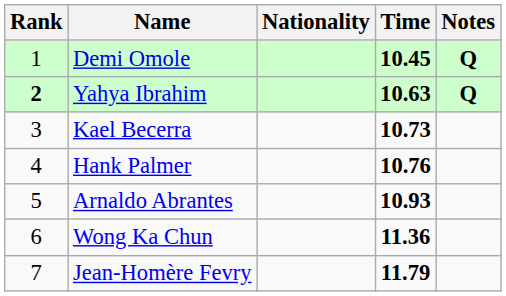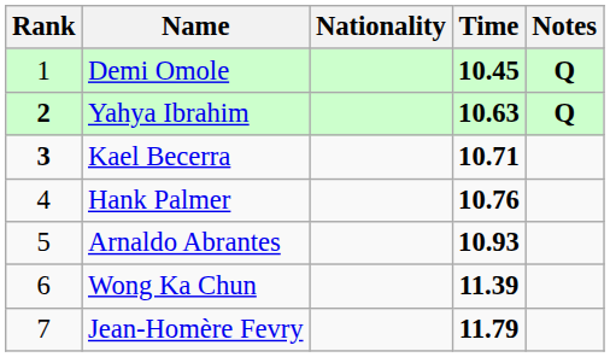 <table class="wikitable sortable" style="text-align:center">
 <tr>
 <th>Rank</th>
 <th>Name</th>
 <th>Nationality</th>
 <th>Time</th>
 <th>Notes</th>
 </tr>
 <tr bgcolor=ccffcc>
 <td>1</td>
 <td align=left><a href='#'>Demi Omole</a></td>
 <td align=left></td>
 <td><strong>10.45</strong></td>
 <td><strong>Q</strong></td>
 </tr>
 <tr bgcolor=ccffcc>
 <td><strong>2</strong></td>
 <td align=left><a href='#'>Yahya Ibrahim</a></td>
 <td align=left></td>
 <td><strong>10.63</strong></td>
 <td><strong>Q</strong></td>
 </tr>
 <tr>
-<td>3</td>
+<td><strong>3</strong></td>
 <td align=left><a href='#'>Kael Becerra</a></td>
 <td align=left></td>
-<td><strong>10.73</strong></td>
+<td><strong>10.71</strong></td>
 <td></td>
 </tr>
 <tr>
 <td>4</td>
 <td align=left><a href='#'>Hank Palmer</a></td>
 <td align=left></td>
 <td><strong>10.76</strong></td>
 <td></td>
 </tr>
 <tr>
 <td>5</td>
 <td align=left><a href='#'>Arnaldo Abrantes</a></td>
 <td align=left></td>
 <td><strong>10.93</strong></td>
 <td></td>
 </tr>
 <tr>
 <td>6</td>
 <td align=left><a href='#'>Wong Ka Chun</a></td>
 <td align=left></td>
-<td><strong>11.36</strong></td>
+<td><strong>11.39</strong></td>
 <td></td>
 </tr>
 <tr>
 <td>7</td>
 <td align=left><a href='#'>Jean-Homère Fevry</a></td>
 <td align=left></td>
 <td><strong>11.79</strong></td>
 <td></td>
 </tr>
 </table>
